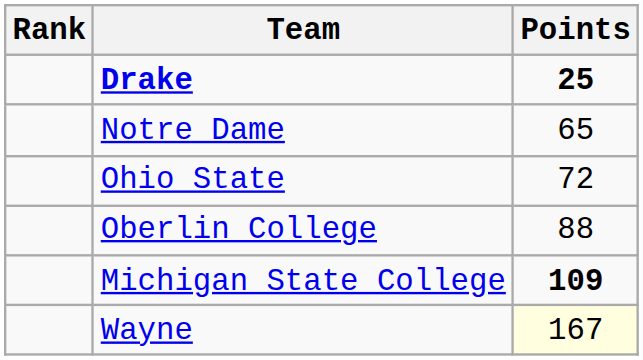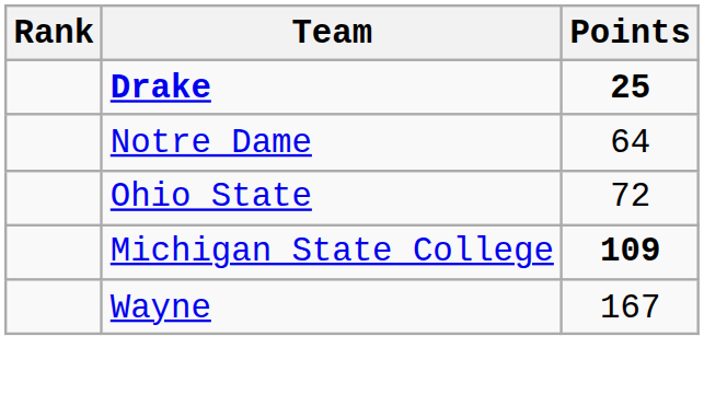 <table class="wikitable sortable" style="text-align:center">
 <tr>
 <th>Rank</th>
 <th>Team</th>
 <th>Points</th>
 </tr>
 <tr>
 <td></td>
 <td align=left><strong><a href='#'>Drake</a></strong></td>
 <td><strong>25</strong></td>
 </tr>
 <tr>
 <td></td>
 <td align=left><a href='#'>Notre Dame</a></td>
-<td>65</td>
+<td>64</td>
 </tr>
 <tr>
 <td></td>
 <td align=left><a href='#'>Ohio State</a></td>
 <td>72</td>
-</tr>
-<tr>
-<td></td>
-<td align=left><a href='#'>Oberlin College</a></td>
-<td>88</td>
 </tr>
 <tr>
 <td></td>
 <td align=left><a href='#'>Michigan State College</a></td>
 <td><strong>109</strong></td>
 </tr>
 <tr>
 <td></td>
 <td align=left><a href='#'>Wayne</a></td>
-<td style="background: lightyellow;">167</td>
+<td>167</td>
 </tr>
 </table>
